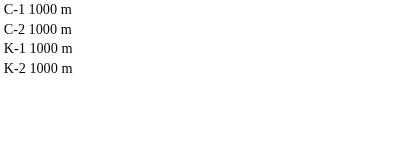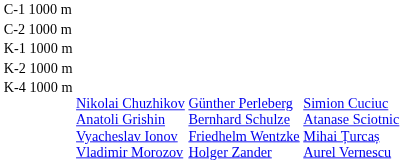 <table>
 <tr valign="top">
 <td>C-1 1000 m<br></td>
 <td></td>
 <td></td>
 <td></td>
 </tr>
 <tr valign="top">
 <td>C-2 1000 m<br></td>
 <td></td>
 <td></td>
 <td></td>
 </tr>
 <tr valign="top">
 <td>K-1 1000 m<br></td>
 <td></td>
 <td></td>
 <td></td>
 </tr>
 <tr valign="top">
 <td>K-2 1000 m<br></td>
 <td></td>
 <td></td>
 <td></td>
 </tr>
+<tr valign="top">
+<td>K-4 1000 m<br></td>
+<td><br><a href='#'>Nikolai Chuzhikov</a><br><a href='#'>Anatoli Grishin</a><br><a href='#'>Vyacheslav Ionov</a><br><a href='#'>Vladimir Morozov</a></td>
+<td><br><a href='#'>Günther Perleberg</a><br><a href='#'>Bernhard Schulze</a><br><a href='#'>Friedhelm Wentzke</a><br><a href='#'>Holger Zander</a></td>
+<td><br><a href='#'>Simion Cuciuc</a><br><a href='#'>Atanase Sciotnic</a><br><a href='#'>Mihai Țurcaș</a><br><a href='#'>Aurel Vernescu</a></td>
+</tr>
 </table>
